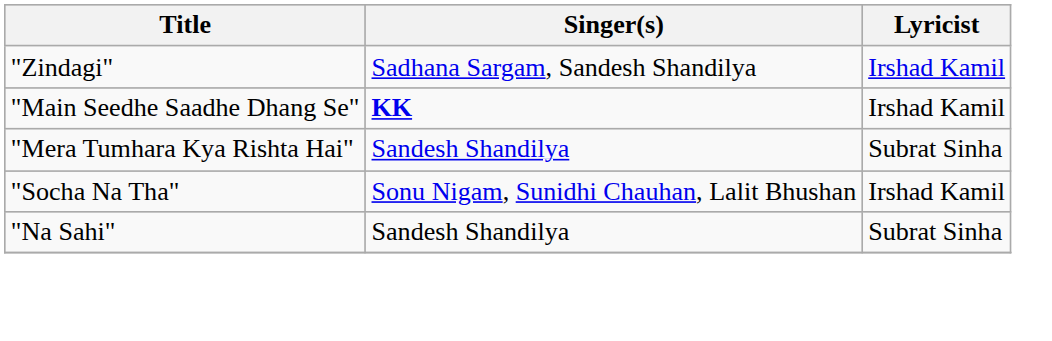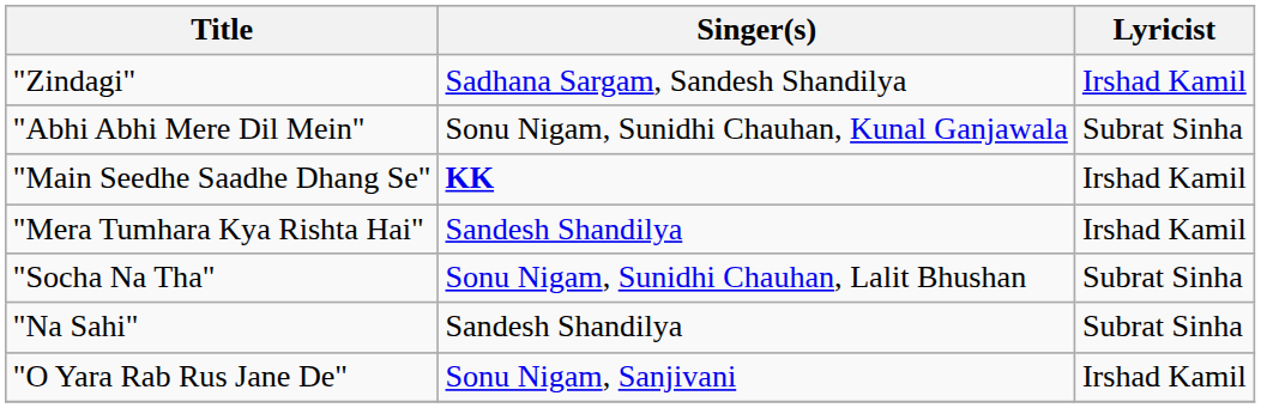 <table class="wikitable">
 <tr>
 <th>Title</th>
 <th>Singer(s)</th>
 <th>Lyricist</th>
 </tr>
 <tr>
 <td>"Zindagi"</td>
 <td><a href='#'>Sadhana Sargam</a>, Sandesh Shandilya</td>
 <td><a href='#'>Irshad Kamil</a></td>
 </tr>
 <tr>
+<td>"Abhi Abhi Mere Dil Mein"</td>
+<td>Sonu Nigam, Sunidhi Chauhan, <a href='#'>Kunal Ganjawala</a></td>
+<td>Subrat Sinha</td>
+</tr>
+<tr>
 <td>"Main Seedhe Saadhe Dhang Se"</td>
 <td><strong><a href='#'>KK</a></strong></td>
 <td>Irshad Kamil</td>
 </tr>
 <tr>
 <td>"Mera Tumhara Kya Rishta Hai"</td>
 <td><a href='#'>Sandesh Shandilya</a></td>
-<td>Subrat Sinha</td>
+<td>Irshad Kamil</td>
 </tr>
 <tr>
 <td>"Socha Na Tha"</td>
 <td><a href='#'>Sonu Nigam</a>, <a href='#'>Sunidhi Chauhan</a>, Lalit Bhushan</td>
-<td>Irshad Kamil</td>
+<td>Subrat Sinha</td>
 </tr>
 <tr>
 <td>"Na Sahi"</td>
 <td>Sandesh Shandilya</td>
 <td>Subrat Sinha</td>
 </tr>
 <tr>
+<td>"O Yara Rab Rus Jane De"</td>
+<td><a href='#'>Sonu Nigam</a>, <a href='#'>Sanjivani</a></td>
+<td>Irshad Kamil</td>
+</tr>
+<tr>
 </tr>
 </table>
